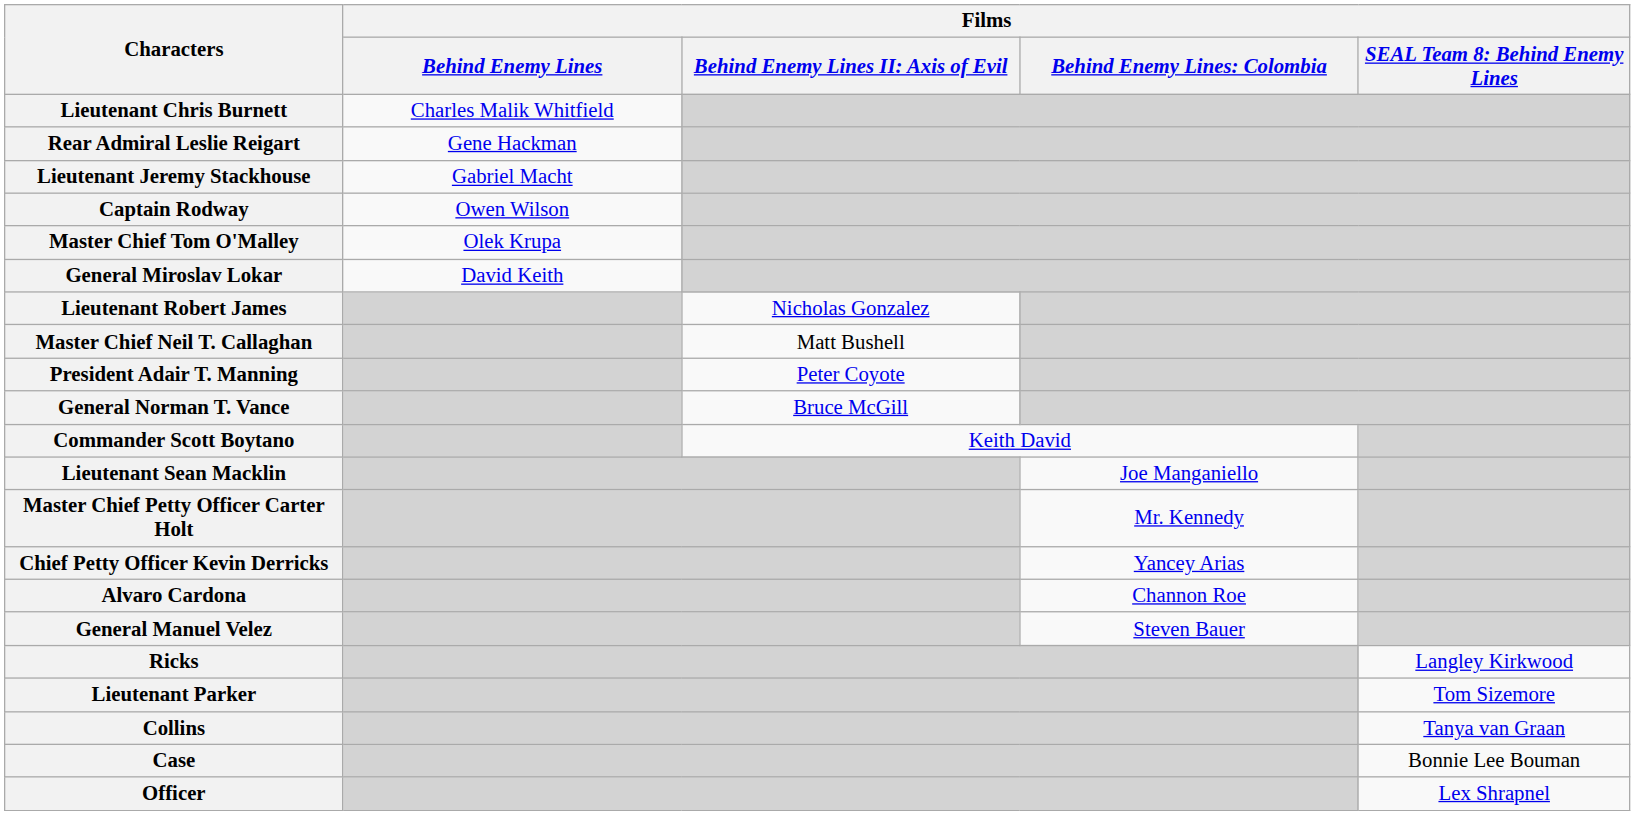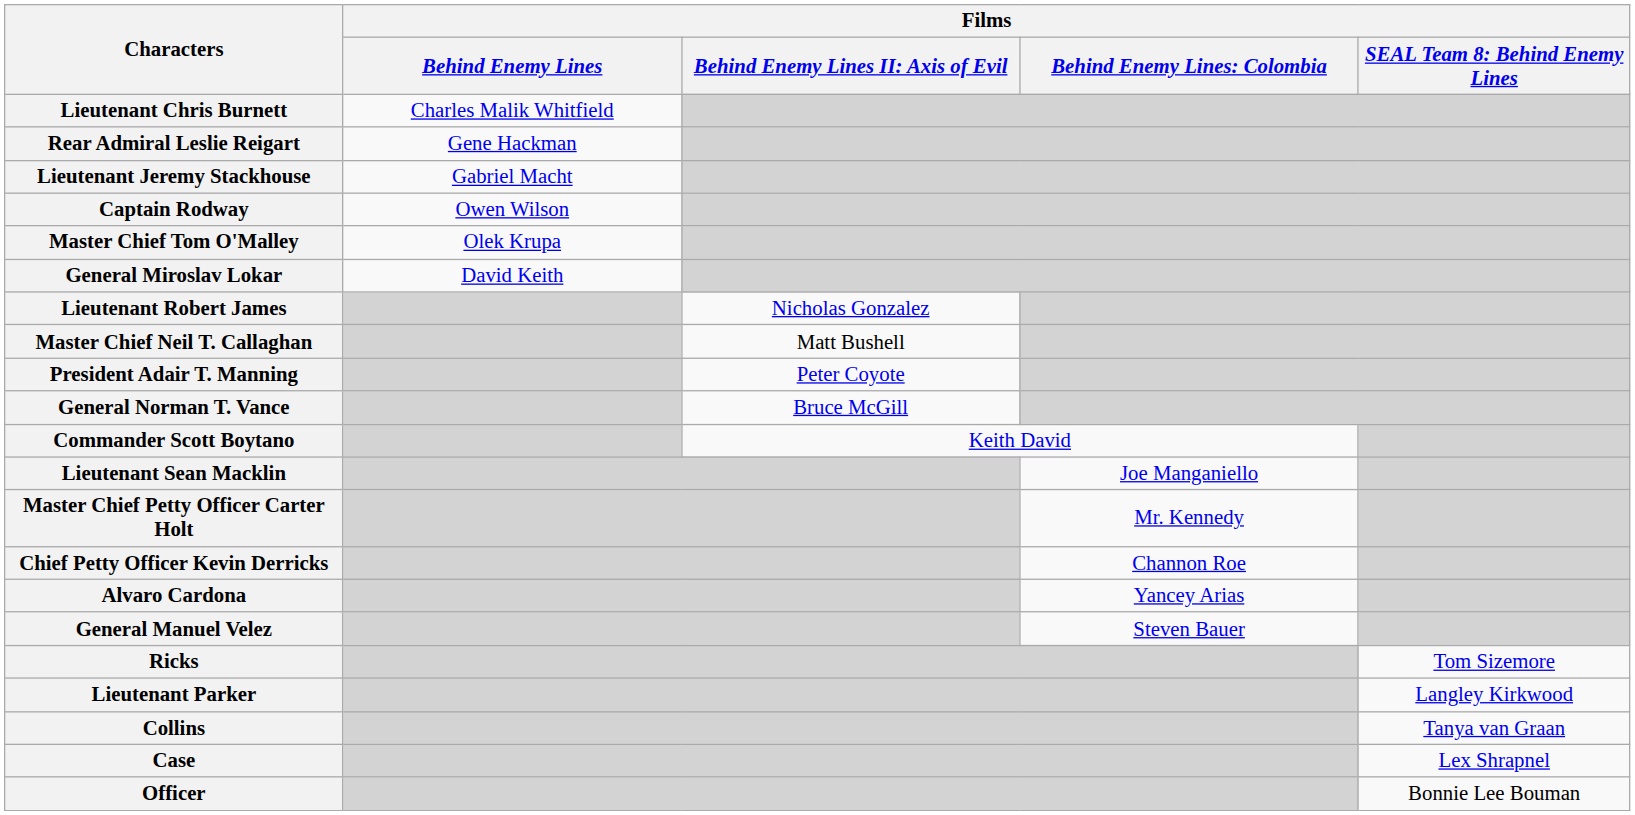 <table class="wikitable"  style="text-align:center; width:99%;">
 <tr>
 <th rowspan="2" style="width:20.82%;">Characters</th>
 <th colspan="4" style="text-align:center;">Films</th>
 </tr>
 <tr>
 <th style="text-align:center; width:20.82%;"><em><a href='#'>Behind Enemy Lines</a></em></th>
 <th style="text-align:center; width:20.82%;"><em><a href='#'>Behind Enemy Lines II: Axis of Evil</a></em></th>
 <th style="text-align:center; width:20.82%;"><em><a href='#'>Behind Enemy Lines: Colombia</a></em></th>
 <th style="text-align:center; width:20.82%;"><em><a href='#'>SEAL Team 8: Behind Enemy Lines</a></em></th>
 </tr>
 <tr>
 <th>Lieutenant Chris Burnett</th>
 <td><a href='#'>Charles Malik Whitfield</a></td>
 <td colspan="3" style="background-color:#D3D3D3;"></td>
 </tr>
 <tr>
 <th>Rear Admiral Leslie Reigart</th>
 <td><a href='#'>Gene Hackman</a></td>
 <td colspan="3" style="background-color:#D3D3D3;"></td>
 </tr>
 <tr>
 <th>Lieutenant Jeremy Stackhouse</th>
 <td><a href='#'>Gabriel Macht</a></td>
 <td colspan="3" style="background-color:#D3D3D3;"></td>
 </tr>
 <tr>
 <th>Captain Rodway</th>
 <td><a href='#'>Owen Wilson</a></td>
 <td colspan="3" style="background-color:#D3D3D3;"></td>
 </tr>
 <tr>
 <th>Master Chief Tom O'Malley</th>
 <td><a href='#'>Olek Krupa</a></td>
 <td colspan="3" style="background-color:#D3D3D3;"></td>
 </tr>
 <tr>
 <th>General Miroslav Lokar</th>
 <td><a href='#'>David Keith</a></td>
 <td colspan="3" style="background-color:#D3D3D3;"></td>
 </tr>
 <tr>
 <th>Lieutenant Robert James</th>
 <td colspan="1" style="background-color:#D3D3D3;"></td>
 <td><a href='#'>Nicholas Gonzalez</a></td>
 <td colspan="2" style="background-color:#D3D3D3;"></td>
 </tr>
 <tr>
 <th>Master Chief Neil T. Callaghan</th>
 <td colspan="1" style="background-color:#D3D3D3;"></td>
 <td>Matt Bushell</td>
 <td colspan="2" style="background-color:#D3D3D3;"></td>
 </tr>
 <tr>
 <th>President Adair T. Manning</th>
 <td colspan="1" style="background-color:#D3D3D3;"></td>
 <td><a href='#'>Peter Coyote</a></td>
 <td colspan="2" style="background-color:#D3D3D3;"></td>
 </tr>
 <tr>
 <th>General Norman T. Vance</th>
 <td colspan="1" style="background-color:#D3D3D3;"></td>
 <td><a href='#'>Bruce McGill</a></td>
 <td colspan="2" style="background-color:#D3D3D3;"></td>
 </tr>
 <tr>
 <th>Commander Scott Boytano</th>
 <td colspan="1" style="background-color:#D3D3D3;"></td>
 <td colspan="2"><a href='#'>Keith David</a></td>
 <td colspan="1" style="background-color:#D3D3D3;"></td>
 </tr>
 <tr>
 <th>Lieutenant Sean Macklin</th>
 <td colspan="2" style="background-color:#D3D3D3;"></td>
 <td><a href='#'>Joe Manganiello</a></td>
 <td colspan="1" style="background-color:#D3D3D3;"></td>
 </tr>
 <tr>
 <th>Master Chief Petty Officer Carter Holt</th>
 <td colspan="2" style="background-color:#D3D3D3;"></td>
 <td><a href='#'>Mr. Kennedy</a></td>
 <td colspan="1" style="background-color:#D3D3D3;"></td>
 </tr>
 <tr>
 <th>Chief Petty Officer Kevin Derricks</th>
 <td colspan="2" style="background-color:#D3D3D3;"></td>
-<td><a href='#'>Yancey Arias</a></td>
+<td><a href='#'>Channon Roe</a></td>
 <td colspan="1" style="background-color:#D3D3D3;"></td>
 </tr>
 <tr>
 <th>Alvaro Cardona</th>
 <td colspan="2" style="background-color:#D3D3D3;"></td>
-<td><a href='#'>Channon Roe</a></td>
+<td><a href='#'>Yancey Arias</a></td>
 <td colspan="1" style="background-color:#D3D3D3;"></td>
 </tr>
 <tr>
 <th>General Manuel Velez</th>
 <td colspan="2" style="background-color:#D3D3D3;"></td>
 <td><a href='#'>Steven Bauer</a></td>
 <td colspan="1" style="background-color:#D3D3D3;"></td>
 </tr>
 <tr>
 <th>Ricks</th>
 <td colspan="3" style="background-color:#D3D3D3;"></td>
-<td><a href='#'>Langley Kirkwood</a></td>
+<td><a href='#'>Tom Sizemore</a></td>
 </tr>
 <tr>
 <th>Lieutenant Parker</th>
 <td colspan="3" style="background-color:#D3D3D3;"></td>
-<td><a href='#'>Tom Sizemore</a></td>
+<td><a href='#'>Langley Kirkwood</a></td>
 </tr>
 <tr>
 <th>Collins</th>
 <td colspan="3" style="background-color:#D3D3D3;"></td>
 <td><a href='#'>Tanya van Graan</a></td>
 </tr>
 <tr>
 <th>Case</th>
 <td colspan="3" style="background-color:#D3D3D3;"></td>
-<td>Bonnie Lee Bouman</td>
+<td><a href='#'>Lex Shrapnel</a></td>
 </tr>
 <tr>
 <th>Officer</th>
 <td colspan="3" style="background-color:#D3D3D3;"></td>
-<td><a href='#'>Lex Shrapnel</a></td>
+<td>Bonnie Lee Bouman</td>
 </tr>
 </table>
